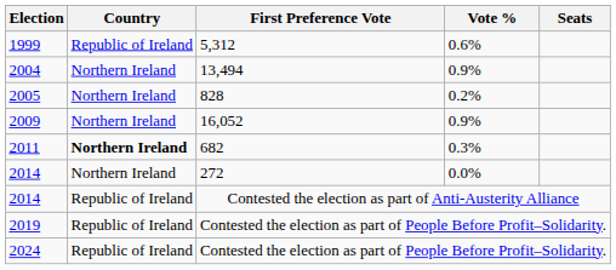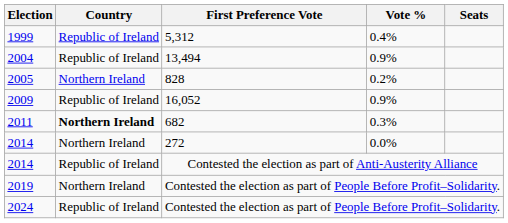 <table class="wikitable sortable" style="font-size:95%">
 <tr>
 <th>Election</th>
 <th>Country</th>
 <th>First Preference Vote</th>
 <th>Vote %</th>
 <th>Seats</th>
 </tr>
 <tr>
 <td><a href='#'>1999</a></td>
 <td><a href='#'>Republic of Ireland</a></td>
 <td>5,312</td>
-<td>0.6%</td>
+<td>0.4%</td>
 <td></td>
 </tr>
 <tr>
 <td><a href='#'>2004</a></td>
-<td><a href='#'>Northern Ireland</a></td>
+<td>Republic of Ireland</td>
 <td>13,494</td>
 <td>0.9%</td>
 <td></td>
 </tr>
 <tr>
 <td><a href='#'>2005</a></td>
 <td><a href='#'>Northern Ireland</a></td>
 <td>828</td>
 <td>0.2%</td>
 <td></td>
 </tr>
 <tr>
 <td><a href='#'>2009</a></td>
-<td><a href='#'>Northern Ireland</a></td>
+<td>Republic of Ireland</td>
 <td>16,052</td>
 <td>0.9%</td>
 <td></td>
 </tr>
 <tr>
 <td><a href='#'>2011</a></td>
 <td><strong>Northern Ireland</strong></td>
 <td>682</td>
 <td>0.3%</td>
 <td></td>
 </tr>
 <tr>
 <td><a href='#'>2014</a></td>
 <td>Northern Ireland</td>
 <td>272</td>
 <td>0.0%</td>
 <td></td>
 </tr>
 <tr>
 <td><a href='#'>2014</a></td>
 <td>Republic of Ireland</td>
 <td align=center colspan=3>Contested the election as part of <a href='#'>Anti-Austerity Alliance</a></td>
 </tr>
 <tr>
 <td><a href='#'>2019</a></td>
-<td>Republic of Ireland</td>
+<td>Northern Ireland</td>
 <td align=center colspan=3>Contested the election as part of <a href='#'>People Before Profit–Solidarity</a>.</td>
 </tr>
 <tr>
 <td><a href='#'>2024</a></td>
 <td>Republic of Ireland</td>
 <td align=center colspan=3>Contested the election as part of <a href='#'>People Before Profit–Solidarity</a>.</td>
 </tr>
 </table>
